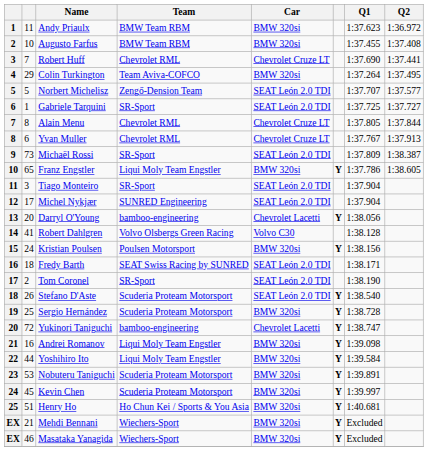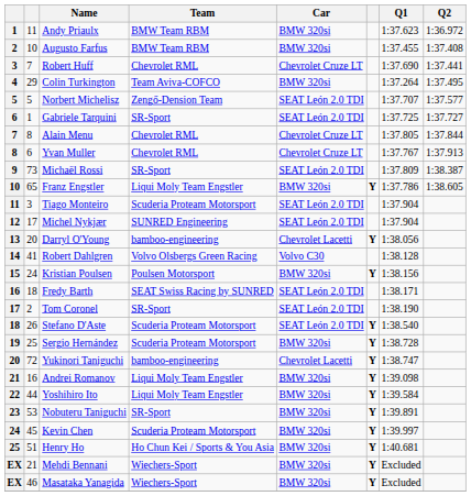 <table class="wikitable sortable" style="font-size: 95%;">
 <tr>
 <th></th>
 <th></th>
 <th>Name</th>
 <th>Team</th>
 <th>Car</th>
 <th></th>
 <th>Q1</th>
 <th>Q2</th>
 </tr>
 <tr>
 <th>1</th>
 <td>11</td>
 <td> <a href='#'>Andy Priaulx</a></td>
 <td><a href='#'>BMW Team RBM</a></td>
 <td><a href='#'>BMW 320si</a></td>
 <td></td>
 <td>1:37.623</td>
 <td>1:36.972</td>
 </tr>
 <tr>
 <th>2</th>
 <td>10</td>
 <td> <a href='#'>Augusto Farfus</a></td>
 <td><a href='#'>BMW Team RBM</a></td>
 <td><a href='#'>BMW 320si</a></td>
 <td></td>
 <td>1:37.455</td>
 <td>1:37.408</td>
 </tr>
 <tr>
 <th>3</th>
 <td>7</td>
 <td> <a href='#'>Robert Huff</a></td>
 <td><a href='#'>Chevrolet RML</a></td>
 <td><a href='#'>Chevrolet Cruze LT</a></td>
 <td></td>
 <td>1:37.690</td>
 <td>1:37.441</td>
 </tr>
 <tr>
 <th>4</th>
 <td>29</td>
 <td> <a href='#'>Colin Turkington</a></td>
 <td><a href='#'>Team Aviva-COFCO</a></td>
 <td><a href='#'>BMW 320si</a></td>
 <td></td>
 <td>1:37.264</td>
 <td>1:37.495</td>
 </tr>
 <tr>
 <th>5</th>
 <td>5</td>
 <td> <a href='#'>Norbert Michelisz</a></td>
 <td><a href='#'>Zengő-Dension Team</a></td>
 <td><a href='#'>SEAT León 2.0 TDI</a></td>
 <td></td>
 <td>1:37.707</td>
 <td>1:37.577</td>
 </tr>
 <tr>
 <th>6</th>
 <td>1</td>
 <td> <a href='#'>Gabriele Tarquini</a></td>
 <td><a href='#'>SR-Sport</a></td>
 <td><a href='#'>SEAT León 2.0 TDI</a></td>
 <td></td>
 <td>1:37.725</td>
 <td>1:37.727</td>
 </tr>
 <tr>
 <th>7</th>
 <td>8</td>
 <td> <a href='#'>Alain Menu</a></td>
 <td><a href='#'>Chevrolet RML</a></td>
 <td><a href='#'>Chevrolet Cruze LT</a></td>
 <td></td>
 <td>1:37.805</td>
 <td>1:37.844</td>
 </tr>
 <tr>
 <th>8</th>
 <td>6</td>
 <td> <a href='#'>Yvan Muller</a></td>
 <td><a href='#'>Chevrolet RML</a></td>
 <td><a href='#'>Chevrolet Cruze LT</a></td>
 <td></td>
 <td>1:37.767</td>
 <td>1:37.913</td>
 </tr>
 <tr>
 <th>9</th>
 <td>73</td>
 <td> <a href='#'>Michaël Rossi</a></td>
 <td><a href='#'>SR-Sport</a></td>
 <td><a href='#'>SEAT León 2.0 TDI</a></td>
 <td></td>
 <td>1:37.809</td>
 <td>1:38.387</td>
 </tr>
 <tr>
 <th>10</th>
 <td>65</td>
 <td> <a href='#'>Franz Engstler</a></td>
 <td><a href='#'>Liqui Moly Team Engstler</a></td>
 <td><a href='#'>BMW 320si</a></td>
 <td align=center><strong><span>Y</span></strong></td>
 <td>1:37.786</td>
 <td>1:38.605</td>
 </tr>
 <tr>
 <th>11</th>
 <td>3</td>
 <td> <a href='#'>Tiago Monteiro</a></td>
-<td><a href='#'>SR-Sport</a></td>
+<td><a href='#'>Scuderia Proteam Motorsport</a></td>
 <td><a href='#'>SEAT León 2.0 TDI</a></td>
 <td></td>
 <td>1:37.904</td>
 <td></td>
 </tr>
 <tr>
 <th>12</th>
 <td>17</td>
 <td> <a href='#'>Michel Nykjær</a></td>
 <td><a href='#'>SUNRED Engineering</a></td>
 <td><a href='#'>SEAT León 2.0 TDI</a></td>
 <td></td>
 <td>1:37.904</td>
 <td></td>
 </tr>
 <tr>
 <th>13</th>
 <td>20</td>
 <td> <a href='#'>Darryl O'Young</a></td>
 <td><a href='#'>bamboo-engineering</a></td>
 <td><a href='#'>Chevrolet Lacetti</a></td>
 <td align=center><strong><span>Y</span></strong></td>
 <td>1:38.056</td>
 <td></td>
 </tr>
 <tr>
 <th>14</th>
 <td>41</td>
 <td> <a href='#'>Robert Dahlgren</a></td>
 <td><a href='#'>Volvo Olsbergs Green Racing</a></td>
 <td><a href='#'>Volvo C30</a></td>
 <td></td>
 <td>1:38.128</td>
 <td></td>
 </tr>
 <tr>
 <th>15</th>
 <td>24</td>
 <td> <a href='#'>Kristian Poulsen</a></td>
 <td><a href='#'>Poulsen Motorsport</a></td>
 <td><a href='#'>BMW 320si</a></td>
 <td align=center><strong><span>Y</span></strong></td>
 <td>1:38.156</td>
 <td></td>
 </tr>
 <tr>
 <th>16</th>
 <td>18</td>
 <td> <a href='#'>Fredy Barth</a></td>
 <td><a href='#'>SEAT Swiss Racing by SUNRED</a></td>
 <td><a href='#'>SEAT León 2.0 TDI</a></td>
 <td></td>
 <td>1:38.171</td>
 <td></td>
 </tr>
 <tr>
 <th>17</th>
 <td>2</td>
 <td> <a href='#'>Tom Coronel</a></td>
 <td><a href='#'>SR-Sport</a></td>
 <td><a href='#'>SEAT León 2.0 TDI</a></td>
 <td></td>
 <td>1:38.190</td>
 <td></td>
 </tr>
 <tr>
 <th>18</th>
 <td>26</td>
 <td> <a href='#'>Stefano D'Aste</a></td>
 <td><a href='#'>Scuderia Proteam Motorsport</a></td>
 <td><a href='#'>SEAT León 2.0 TDI</a></td>
 <td align=center><strong><span>Y</span></strong></td>
 <td>1:38.540</td>
 <td></td>
 </tr>
 <tr>
 <th>19</th>
 <td>25</td>
 <td> <a href='#'>Sergio Hernández</a></td>
 <td><a href='#'>Scuderia Proteam Motorsport</a></td>
 <td><a href='#'>BMW 320si</a></td>
 <td align=center><strong><span>Y</span></strong></td>
 <td>1:38.728</td>
 <td></td>
 </tr>
 <tr>
 <th>20</th>
 <td>72</td>
 <td> <a href='#'>Yukinori Taniguchi</a></td>
 <td><a href='#'>bamboo-engineering</a></td>
 <td><a href='#'>Chevrolet Lacetti</a></td>
 <td align=center><strong><span>Y</span></strong></td>
 <td>1:38.747</td>
 <td></td>
 </tr>
 <tr>
 <th>21</th>
 <td>16</td>
 <td> <a href='#'>Andrei Romanov</a></td>
 <td><a href='#'>Liqui Moly Team Engstler</a></td>
 <td><a href='#'>BMW 320si</a></td>
 <td align=center><strong><span>Y</span></strong></td>
 <td>1:39.098</td>
 <td></td>
 </tr>
 <tr>
 <th>22</th>
 <td>44</td>
 <td> <a href='#'>Yoshihiro Ito</a></td>
 <td><a href='#'>Liqui Moly Team Engstler</a></td>
 <td><a href='#'>BMW 320si</a></td>
 <td align=center><strong><span>Y</span></strong></td>
 <td>1:39.584</td>
 <td></td>
 </tr>
 <tr>
 <th>23</th>
 <td>53</td>
 <td> <a href='#'>Nobuteru Taniguchi</a></td>
-<td><a href='#'>Scuderia Proteam Motorsport</a></td>
+<td><a href='#'>SR-Sport</a></td>
 <td><a href='#'>BMW 320si</a></td>
 <td align=center><strong><span>Y</span></strong></td>
 <td>1:39.891</td>
 <td></td>
 </tr>
 <tr>
 <th>24</th>
 <td>45</td>
 <td> <a href='#'>Kevin Chen</a></td>
 <td><a href='#'>Scuderia Proteam Motorsport</a></td>
 <td><a href='#'>BMW 320si</a></td>
 <td align=center><strong><span>Y</span></strong></td>
 <td>1:39.997</td>
 <td></td>
 </tr>
 <tr>
 <th>25</th>
 <td>51</td>
 <td> <a href='#'>Henry Ho</a></td>
 <td><a href='#'>Ho Chun Kei / Sports & You Asia</a></td>
 <td><a href='#'>BMW 320si</a></td>
 <td align=center><strong><span>Y</span></strong></td>
 <td>1:40.681</td>
 <td></td>
 </tr>
 <tr>
 <th>EX</th>
 <td>21</td>
 <td> <a href='#'>Mehdi Bennani</a></td>
 <td><a href='#'>Wiechers-Sport</a></td>
 <td><a href='#'>BMW 320si</a></td>
 <td align=center><strong><span>Y</span></strong></td>
 <td>Excluded</td>
 <td></td>
 </tr>
 <tr>
 <th>EX</th>
 <td>46</td>
 <td> <a href='#'>Masataka Yanagida</a></td>
 <td><a href='#'>Wiechers-Sport</a></td>
 <td><a href='#'>BMW 320si</a></td>
 <td align=center><strong><span>Y</span></strong></td>
 <td>Excluded</td>
 <td></td>
 </tr>
 <tr>
 </tr>
 </table>
